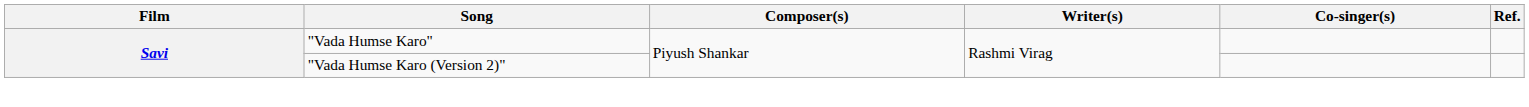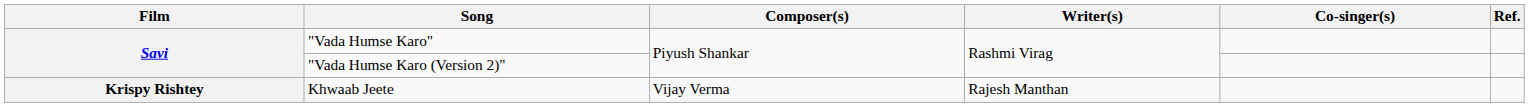 <table class="wikitable plainrowheaders" width="100%" textcolor:#000 ;">
 <tr>
 <th scope="col" width="20%"><strong>Film</strong></th>
 <th scope="col" width="23%"><strong>Song</strong></th>
 <th scope="col" width="21%"><strong>Composer(s)</strong></th>
 <th scope="col" width="17%"><strong>Writer(s)</strong></th>
 <th scope="col" width="18%"><strong>Co-singer(s)</strong></th>
 <th scope="col" width="1%"><strong>Ref.</strong></th>
 </tr>
 <tr>
 <th scope="row" rowspan=2><em><a href='#'>Savi</a></em></th>
 <td>"Vada Humse Karo"</td>
 <td rowspan=2>Piyush Shankar</td>
 <td rowspan=2>Rashmi Virag</td>
 <td></td>
 <td></td>
 </tr>
 <tr>
 <td>"Vada Humse Karo (Version 2)"</td>
 <td></td>
 <td></td>
 </tr>
+<tr>
+<th>Krispy Rishtey</th>
+<td>Khwaab Jeete</td>
+<td>Vijay Verma</td>
+<td>Rajesh Manthan</td>
+<td></td>
+<td></td>
+</tr>
 </table>
